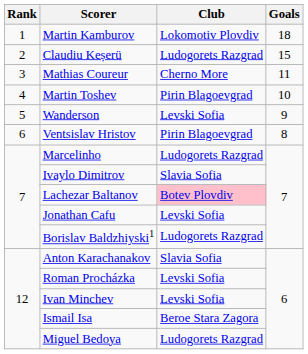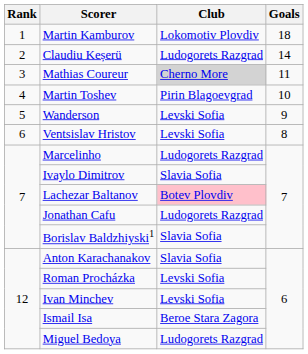 <table class="wikitable" style="text-align:center">
 <tr>
 <th>Rank</th>
 <th>Scorer</th>
 <th>Club</th>
 <th>Goals</th>
 </tr>
 <tr>
 <td>1</td>
 <td align="left"> <a href='#'>Martin Kamburov</a></td>
 <td align="left"><a href='#'>Lokomotiv Plovdiv</a></td>
 <td>18</td>
 </tr>
 <tr>
 <td>2</td>
 <td align="left"> <a href='#'>Claudiu Keșerü</a></td>
 <td align="left"><a href='#'>Ludogorets Razgrad</a></td>
-<td>15</td>
+<td>14</td>
 </tr>
 <tr>
 <td>3</td>
 <td align="left"> <a href='#'>Mathias Coureur</a></td>
-<td align="left"><a href='#'>Cherno More</a></td>
+<td align="left" style="background: lightgrey;"><a href='#'>Cherno More</a></td>
 <td>11</td>
 </tr>
 <tr>
 <td>4</td>
 <td align="left"> <a href='#'>Martin Toshev</a></td>
 <td align="left"><a href='#'>Pirin Blagoevgrad</a></td>
 <td>10</td>
 </tr>
 <tr>
 <td>5</td>
 <td align="left"> <a href='#'>Wanderson</a></td>
 <td align="left"><a href='#'>Levski Sofia</a></td>
 <td>9</td>
 </tr>
 <tr>
 <td>6</td>
 <td align="left"> <a href='#'>Ventsislav Hristov</a></td>
-<td align="left"><a href='#'>Pirin Blagoevgrad</a></td>
+<td align="left"><a href='#'>Levski Sofia</a></td>
 <td>8</td>
 </tr>
 <tr>
 <td rowspan="5">7</td>
 <td align="left"> <a href='#'>Marcelinho</a></td>
 <td align="left"><a href='#'>Ludogorets Razgrad</a></td>
 <td rowspan="5">7</td>
 </tr>
 <tr>
 <td align="left"> <a href='#'>Ivaylo Dimitrov</a></td>
 <td align="left"><a href='#'>Slavia Sofia</a></td>
 </tr>
 <tr>
 <td align="left"> <a href='#'>Lachezar Baltanov</a></td>
 <td align="left" style="background: pink;"><a href='#'>Botev Plovdiv</a></td>
 </tr>
 <tr>
 <td align="left"> <a href='#'>Jonathan Cafu</a></td>
-<td align="left"><a href='#'>Levski Sofia</a></td>
+<td align="left"><a href='#'>Ludogorets Razgrad</a></td>
 </tr>
 <tr>
 <td align="left"> <a href='#'>Borislav Baldzhiyski</a><sup>1</sup></td>
-<td align="left"><a href='#'>Ludogorets Razgrad</a></td>
+<td align="left"><a href='#'>Slavia Sofia</a></td>
 </tr>
 <tr>
 <td rowspan="5">12</td>
 <td align="left"> <a href='#'>Anton Karachanakov</a></td>
 <td align="left"><a href='#'>Slavia Sofia</a></td>
 <td rowspan="5">6</td>
 </tr>
 <tr>
 <td align="left"> <a href='#'>Roman Procházka</a></td>
 <td align="left"><a href='#'>Levski Sofia</a></td>
 </tr>
 <tr>
 <td align="left"> <a href='#'>Ivan Minchev</a></td>
 <td align="left"><a href='#'>Levski Sofia</a></td>
 </tr>
 <tr>
 <td align="left"> <a href='#'>Ismail Isa</a></td>
 <td align="left"><a href='#'>Beroe Stara Zagora</a></td>
 </tr>
 <tr>
 <td align="left"> <a href='#'>Miguel Bedoya</a></td>
 <td align="left"><a href='#'>Ludogorets Razgrad</a></td>
 </tr>
 </table>
